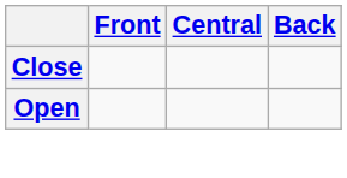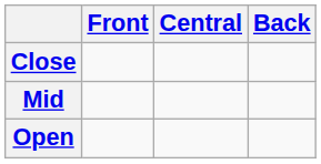 <table class="wikitable"style="text-align:center">
 <tr>
 <th></th>
 <th><a href='#'>Front</a></th>
 <th><a href='#'>Central</a></th>
 <th><a href='#'>Back</a></th>
 </tr>
 <tr>
 <th><a href='#'>Close</a></th>
 <td></td>
 <td></td>
 <td></td>
 </tr>
 <tr>
+<th><a href='#'>Mid</a></th>
+<td></td>
+<td></td>
+<td></td>
+</tr>
+<tr>
 <th><a href='#'>Open</a></th>
 <td></td>
 <td></td>
 <td></td>
 </tr>
 </table>
